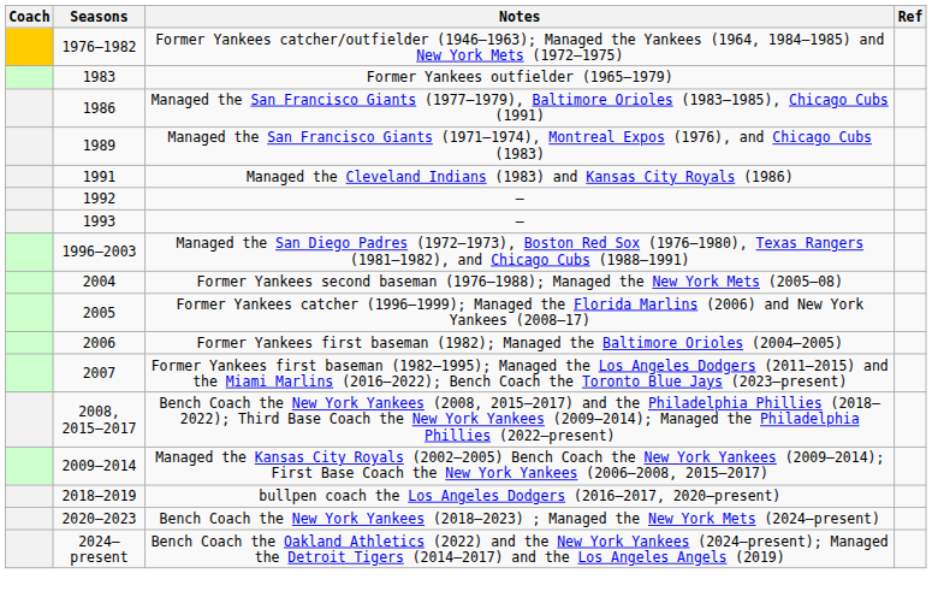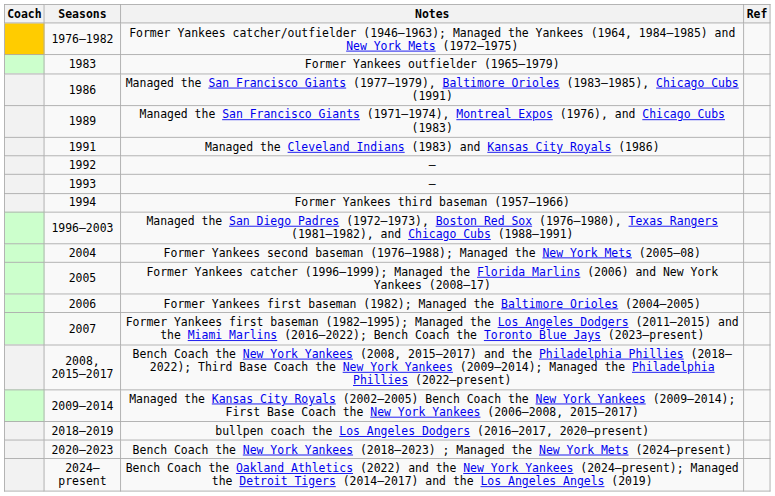 <table class="wikitable sortable plainrowheaders" style="text-align:center;">
 <tr>
 <th scope="col">Coach</th>
 <th scope="col">Seasons</th>
 <th scope="col" class="unsortable">Notes</th>
 <th scope="col" class="unsortable">Ref</th>
 </tr>
 <tr>
 <th scope="row" style="background-color:#ffcc00"></th>
 <td>1976–1982</td>
 <td>Former Yankees catcher/outfielder (1946–1963); Managed the Yankees (1964, 1984–1985) and <a href='#'>New York Mets</a> (1972–1975)</td>
 <td></td>
 </tr>
 <tr>
 <th scope="row" style="background-color:#ccffcc"></th>
 <td>1983</td>
 <td>Former Yankees outfielder (1965–1979)</td>
 <td></td>
 </tr>
 <tr>
 <th scope="row"></th>
 <td>1986</td>
 <td>Managed the <a href='#'>San Francisco Giants</a> (1977–1979), <a href='#'>Baltimore Orioles</a> (1983–1985), <a href='#'>Chicago Cubs</a> (1991)</td>
 <td></td>
 </tr>
 <tr>
 <th scope="row"></th>
 <td>1989</td>
 <td>Managed the <a href='#'>San Francisco Giants</a> (1971–1974), <a href='#'>Montreal Expos</a> (1976), and <a href='#'>Chicago Cubs</a> (1983)</td>
 <td></td>
 </tr>
 <tr>
 <th scope="row"></th>
 <td>1991</td>
 <td>Managed the <a href='#'>Cleveland Indians</a> (1983) and <a href='#'>Kansas City Royals</a> (1986)</td>
 <td></td>
 </tr>
 <tr>
 <th scope="row"></th>
 <td>1992</td>
 <td>—</td>
 <td></td>
 </tr>
 <tr>
 <th scope="row"></th>
 <td>1993</td>
 <td>—</td>
+<td></td>
+</tr>
+<tr>
+<th scope="row"></th>
+<td>1994</td>
+<td>Former Yankees third baseman (1957–1966)</td>
 <td></td>
 </tr>
 <tr>
 <th scope="row" style="background-color:#ccffcc"></th>
 <td>1996–2003</td>
 <td>Managed the <a href='#'>San Diego Padres</a> (1972–1973), <a href='#'>Boston Red Sox</a> (1976–1980), <a href='#'>Texas Rangers</a> (1981–1982), and <a href='#'>Chicago Cubs</a> (1988–1991)</td>
 <td></td>
 </tr>
 <tr>
 <th scope="row" style="background-color:#ccffcc"></th>
 <td>2004</td>
 <td>Former Yankees second baseman (1976–1988);  Managed the <a href='#'>New York Mets</a> (2005–08)</td>
 <td></td>
 </tr>
 <tr>
 <th scope="row" style="background-color:#ccffcc"></th>
 <td>2005</td>
 <td>Former Yankees catcher (1996–1999); Managed the <a href='#'>Florida Marlins</a> (2006) and New York Yankees (2008–17)</td>
 <td></td>
 </tr>
 <tr>
 <th scope="row" style="background-color:#ccffcc"></th>
 <td>2006</td>
 <td>Former Yankees first baseman (1982);  Managed the <a href='#'>Baltimore Orioles</a> (2004–2005)</td>
 <td></td>
 </tr>
 <tr>
 <th scope="row" style="background-color:#ccffcc"></th>
 <td>2007</td>
 <td>Former Yankees first baseman (1982–1995); Managed the <a href='#'>Los Angeles Dodgers</a> (2011–2015) and the <a href='#'>Miami Marlins</a> (2016–2022); Bench Coach the <a href='#'>Toronto Blue Jays</a> (2023–present)</td>
 <td></td>
 </tr>
 <tr>
 <th scope="row"></th>
 <td>2008, 2015–2017</td>
 <td>Bench Coach the <a href='#'>New York Yankees</a> (2008, 2015–2017) and the <a href='#'>Philadelphia Phillies</a> (2018–2022); Third Base Coach the <a href='#'>New York Yankees</a> (2009–2014); Managed the <a href='#'>Philadelphia Phillies</a> (2022–present)</td>
 <td></td>
 </tr>
 <tr>
 <th scope="row" style="background-color:#ccffcc"></th>
 <td>2009–2014</td>
 <td>Managed the <a href='#'>Kansas City Royals</a> (2002–2005) Bench Coach the <a href='#'>New York Yankees</a> (2009–2014); First Base Coach the <a href='#'>New York Yankees</a> (2006–2008, 2015–2017)</td>
 <td></td>
 </tr>
 <tr>
 <th scope="row"></th>
 <td>2018–2019</td>
 <td>bullpen coach the <a href='#'>Los Angeles Dodgers</a> (2016–2017, 2020–present)</td>
 <td></td>
 </tr>
 <tr>
 <th scope="row"></th>
 <td>2020–2023</td>
 <td>Bench Coach the <a href='#'>New York Yankees</a> (2018–2023) ; Managed the <a href='#'>New York Mets</a> (2024–present)</td>
 <td></td>
 </tr>
 <tr>
 <th scope="row"></th>
 <td>2024–present</td>
 <td>Bench Coach the <a href='#'>Oakland Athletics</a> (2022) and the <a href='#'>New York Yankees</a> (2024–present); Managed the <a href='#'>Detroit Tigers</a> (2014–2017) and the <a href='#'>Los Angeles Angels</a> (2019)</td>
 <td></td>
 </tr>
 </table>
